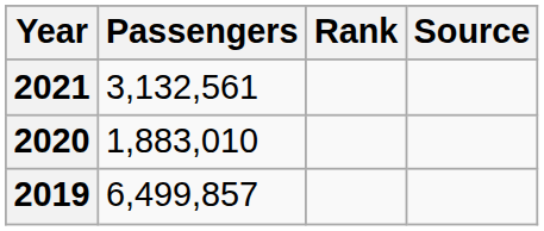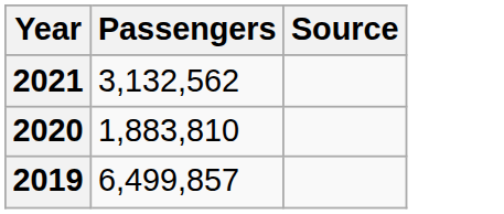 <table class="wikitable sortable">
 <tr>
 <th>Year</th>
 <th>Passengers</th>
-<th>Rank</th>
 <th>Source</th>
 </tr>
 <tr>
 <th>2021</th>
-<td>3,132,561 </td>
-<td></td>
+<td>3,132,562 </td>
 <td></td>
 </tr>
 <tr>
 <th>2020</th>
-<td>1,883,010 </td>
-<td></td>
+<td>1,883,810 </td>
 <td></td>
 </tr>
 <tr>
 <th>2019</th>
 <td>6,499,857</td>
 <td></td>
-<td></td>
 </tr>
 </table>
